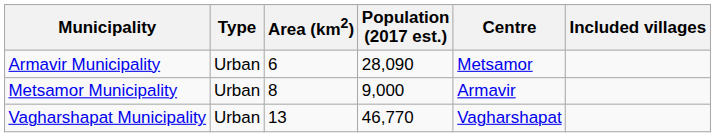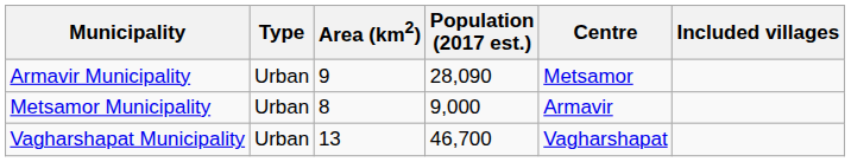 <table class="wikitable sortable">
 <tr>
 <th>Municipality</th>
 <th>Type</th>
 <th>Area (km<sup>2</sup>)</th>
 <th>Population<br>(2017 est.)</th>
 <th>Centre</th>
 <th>Included villages</th>
 </tr>
 <tr>
 <td><a href='#'>Armavir Municipality</a></td>
 <td>Urban</td>
-<td>6</td>
+<td>9</td>
 <td>28,090</td>
 <td><a href='#'>Metsamor</a></td>
 <td></td>
 </tr>
 <tr>
 <td><a href='#'>Metsamor Municipality</a></td>
 <td>Urban</td>
 <td>8</td>
 <td>9,000</td>
 <td><a href='#'>Armavir</a></td>
 <td></td>
 </tr>
 <tr>
 <td><a href='#'>Vagharshapat Municipality</a></td>
 <td>Urban</td>
 <td>13</td>
-<td>46,770</td>
+<td>46,700</td>
 <td><a href='#'>Vagharshapat</a></td>
 <td></td>
 </tr>
 </table>
